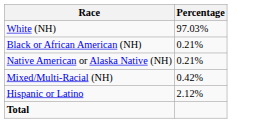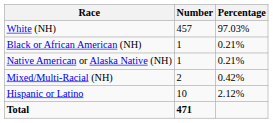 <table class="wikitable">
 <tr>
 <th>Race</th>
+<th>Number</th>
 <th>Percentage</th>
 </tr>
 <tr>
 <td><a href='#'>White</a> (NH)</td>
+<td>457</td>
 <td>97.03%</td>
 </tr>
 <tr>
 <td><a href='#'>Black or African American</a> (NH)</td>
+<td>1</td>
 <td>0.21%</td>
 </tr>
 <tr>
 <td><a href='#'>Native American</a> or <a href='#'>Alaska Native</a> (NH)</td>
+<td>1</td>
 <td>0.21%</td>
 </tr>
 <tr>
 <td><a href='#'>Mixed/Multi-Racial</a> (NH)</td>
+<td>2</td>
 <td>0.42%</td>
 </tr>
 <tr>
 <td><a href='#'>Hispanic or Latino</a></td>
+<td>10</td>
 <td>2.12%</td>
 </tr>
 <tr>
 <td><strong>Total</strong></td>
+<td><strong>471</strong></td>
 <td></td>
 </tr>
 </table>
